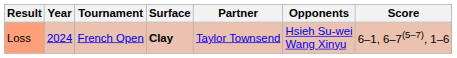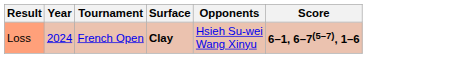 <table class="sortable wikitable">
 <tr>
 <th>Result</th>
 <th>Year</th>
 <th>Tournament</th>
 <th>Surface</th>
-<th>Partner</th>
 <th>Opponents</th>
 <th class="unsortable">Score</th>
 </tr>
 <tr style="background:#ebc2af;">
 <td style="background:#ffa07a;">Loss</td>
 <td><a href='#'>2024</a></td>
 <td><a href='#'>French Open</a></td>
 <td><strong>Clay</strong></td>
-<td> <a href='#'>Taylor Townsend</a></td>
 <td> <a href='#'>Hsieh Su-wei</a> <br>  <a href='#'>Wang Xinyu</a></td>
-<td>6–1, 6–7<sup>(5–7)</sup>, 1–6</td>
+<td><strong>6–1, 6–7<sup>(5–7)</sup>, 1–6</strong></td>
 </tr>
 </table>
